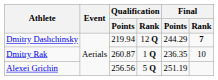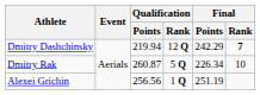 <table class="wikitable" style="font-size:90%">
 <tr>
 <th rowspan="2">Athlete</th>
 <th rowspan="2">Event</th>
 <th colspan="2">Qualification</th>
 <th colspan="2">Final</th>
 </tr>
 <tr>
 <th>Points</th>
 <th>Rank</th>
 <th>Points</th>
 <th>Rank</th>
 </tr>
 <tr>
 <td><a href='#'>Dmitry Dashchinsky</a></td>
 <td rowspan="3">Aerials</td>
 <td align="center">219.94</td>
 <td align="center">12 <strong>Q</strong></td>
-<td align="center">244.29</td>
+<td align="center">242.29</td>
 <td align="center"><strong>7</strong></td>
 </tr>
 <tr>
 <td><a href='#'>Dmitry Rak</a></td>
 <td align="center">260.87</td>
-<td align="center">1 <strong>Q</strong></td>
-<td align="center">236.35</td>
+<td align="center">5 <strong>Q</strong></td>
+<td align="center">226.34</td>
 <td align="center">10</td>
 </tr>
 <tr>
 <td><a href='#'>Alexei Grichin</a></td>
 <td align="center">256.56</td>
-<td align="center">5 <strong>Q</strong></td>
+<td align="center">1 <strong>Q</strong></td>
 <td align="center">251.19</td>
 <td align="center"></td>
 </tr>
 </table>
